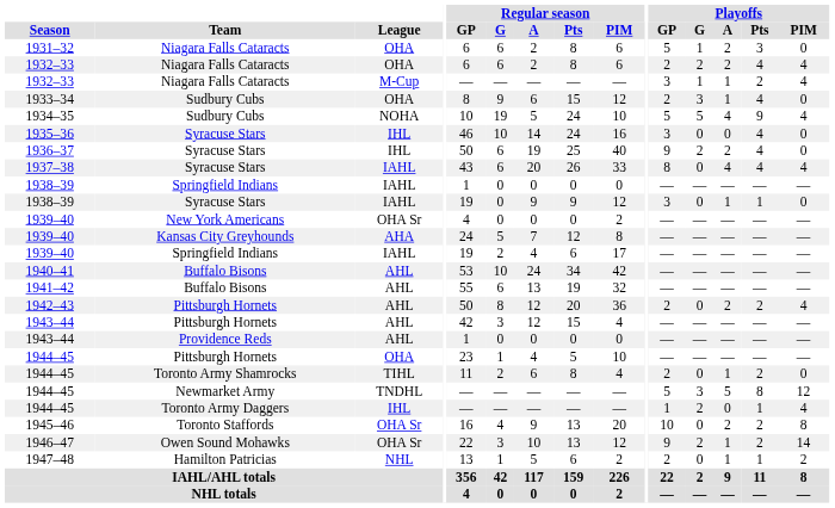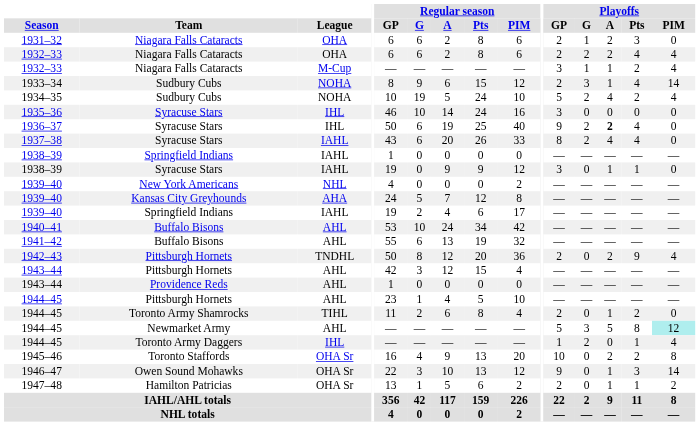 <table border="0" cellpadding="1" cellspacing="0" style="text-align:center; width:60em">
 <tr bgcolor="#e0e0e0">
 <th colspan="3" bgcolor="#ffffff"></th>
 <th rowspan="100" bgcolor="#ffffff"></th>
 <th colspan="5"><a href='#'>Regular season</a></th>
 <th rowspan="100" bgcolor="#ffffff"></th>
 <th colspan="5"><a href='#'>Playoffs</a></th>
 </tr>
 <tr bgcolor="#e0e0e0">
 <th><a href='#'>Season</a></th>
 <th>Team</th>
 <th>League</th>
 <th>GP</th>
 <th><a href='#'>G</a></th>
 <th><a href='#'>A</a></th>
 <th><a href='#'>Pts</a></th>
 <th><a href='#'>PIM</a></th>
 <th>GP</th>
 <th>G</th>
 <th>A</th>
 <th>Pts</th>
 <th>PIM</th>
 </tr>
 <tr>
 <td><a href='#'>1931–32</a></td>
 <td><a href='#'>Niagara Falls Cataracts</a></td>
 <td><a href='#'>OHA</a></td>
 <td>6</td>
 <td>6</td>
 <td>2</td>
 <td>8</td>
 <td>6</td>
-<td>5</td>
+<td>2</td>
 <td>1</td>
 <td>2</td>
 <td>3</td>
 <td>0</td>
 </tr>
 <tr bgcolor="#f0f0f0">
 <td><a href='#'>1932–33</a></td>
 <td>Niagara Falls Cataracts</td>
 <td>OHA</td>
 <td>6</td>
 <td>6</td>
 <td>2</td>
 <td>8</td>
 <td>6</td>
 <td>2</td>
 <td>2</td>
 <td>2</td>
 <td>4</td>
 <td>4</td>
 </tr>
 <tr>
 <td><a href='#'>1932–33</a></td>
 <td>Niagara Falls Cataracts</td>
 <td><a href='#'>M-Cup</a></td>
 <td>—</td>
 <td>—</td>
 <td>—</td>
 <td>—</td>
 <td>—</td>
 <td>3</td>
 <td>1</td>
 <td>1</td>
 <td>2</td>
 <td>4</td>
 </tr>
 <tr bgcolor="#f0f0f0">
 <td>1933–34</td>
 <td>Sudbury Cubs</td>
-<td>OHA</td>
+<td><a href='#'>NOHA</a></td>
 <td>8</td>
 <td>9</td>
 <td>6</td>
 <td>15</td>
 <td>12</td>
 <td>2</td>
 <td>3</td>
 <td>1</td>
 <td>4</td>
-<td>0</td>
+<td>14</td>
 </tr>
 <tr>
 <td>1934–35</td>
 <td>Sudbury Cubs</td>
 <td>NOHA</td>
 <td>10</td>
 <td>19</td>
 <td>5</td>
 <td>24</td>
 <td>10</td>
 <td>5</td>
-<td>5</td>
+<td>2</td>
 <td>4</td>
-<td>9</td>
+<td>2</td>
 <td>4</td>
 </tr>
 <tr bgcolor="#f0f0f0">
 <td><a href='#'>1935–36</a></td>
 <td><a href='#'>Syracuse Stars</a></td>
 <td><a href='#'>IHL</a></td>
 <td>46</td>
 <td>10</td>
 <td>14</td>
 <td>24</td>
 <td>16</td>
 <td>3</td>
 <td>0</td>
 <td>0</td>
-<td>4</td>
+<td>0</td>
 <td>0</td>
 </tr>
 <tr>
 <td><a href='#'>1936–37</a></td>
 <td>Syracuse Stars</td>
 <td>IHL</td>
 <td>50</td>
 <td>6</td>
 <td>19</td>
 <td>25</td>
 <td>40</td>
 <td>9</td>
 <td>2</td>
-<td>2</td>
+<td><strong>2</strong></td>
 <td>4</td>
 <td>0</td>
 </tr>
 <tr bgcolor="#f0f0f0">
 <td><a href='#'>1937–38</a></td>
 <td>Syracuse Stars</td>
 <td><a href='#'>IAHL</a></td>
 <td>43</td>
 <td>6</td>
 <td>20</td>
 <td>26</td>
 <td>33</td>
 <td>8</td>
-<td>0</td>
+<td>2</td>
 <td>4</td>
 <td>4</td>
-<td>4</td>
+<td>0</td>
 </tr>
 <tr>
 <td><a href='#'>1938–39</a></td>
 <td><a href='#'>Springfield Indians</a></td>
 <td>IAHL</td>
 <td>1</td>
 <td>0</td>
 <td>0</td>
 <td>0</td>
 <td>0</td>
 <td>—</td>
 <td>—</td>
 <td>—</td>
 <td>—</td>
 <td>—</td>
 </tr>
 <tr bgcolor="#f0f0f0">
 <td>1938–39</td>
 <td>Syracuse Stars</td>
 <td>IAHL</td>
 <td>19</td>
 <td>0</td>
 <td>9</td>
 <td>9</td>
 <td>12</td>
 <td>3</td>
 <td>0</td>
 <td>1</td>
 <td>1</td>
 <td>0</td>
 </tr>
 <tr>
 <td><a href='#'>1939–40</a></td>
 <td><a href='#'>New York Americans</a></td>
-<td>OHA Sr</td>
+<td><a href='#'>NHL</a></td>
 <td>4</td>
 <td>0</td>
 <td>0</td>
 <td>0</td>
 <td>2</td>
 <td>—</td>
 <td>—</td>
 <td>—</td>
 <td>—</td>
 <td>—</td>
 </tr>
 <tr bgcolor="#f0f0f0">
 <td><a href='#'>1939–40</a></td>
 <td><a href='#'>Kansas City Greyhounds</a></td>
 <td><a href='#'>AHA</a></td>
 <td>24</td>
 <td>5</td>
 <td>7</td>
 <td>12</td>
 <td>8</td>
 <td>—</td>
 <td>—</td>
 <td>—</td>
 <td>—</td>
 <td>—</td>
 </tr>
 <tr>
 <td><a href='#'>1939–40</a></td>
 <td>Springfield Indians</td>
 <td>IAHL</td>
 <td>19</td>
 <td>2</td>
 <td>4</td>
 <td>6</td>
 <td>17</td>
 <td>—</td>
 <td>—</td>
 <td>—</td>
 <td>—</td>
 <td>—</td>
 </tr>
 <tr bgcolor="#f0f0f0">
 <td><a href='#'>1940–41</a></td>
 <td><a href='#'>Buffalo Bisons</a></td>
 <td><a href='#'>AHL</a></td>
 <td>53</td>
 <td>10</td>
 <td>24</td>
 <td>34</td>
 <td>42</td>
 <td>—</td>
 <td>—</td>
 <td>—</td>
 <td>—</td>
 <td>—</td>
 </tr>
 <tr>
 <td><a href='#'>1941–42</a></td>
 <td>Buffalo Bisons</td>
 <td>AHL</td>
 <td>55</td>
 <td>6</td>
 <td>13</td>
 <td>19</td>
 <td>32</td>
 <td>—</td>
 <td>—</td>
 <td>—</td>
 <td>—</td>
 <td>—</td>
 </tr>
 <tr bgcolor="#f0f0f0">
 <td><a href='#'>1942–43</a></td>
 <td><a href='#'>Pittsburgh Hornets</a></td>
-<td>AHL</td>
+<td>TNDHL</td>
 <td>50</td>
 <td>8</td>
 <td>12</td>
 <td>20</td>
 <td>36</td>
 <td>2</td>
 <td>0</td>
 <td>2</td>
-<td>2</td>
+<td>9</td>
 <td>4</td>
 </tr>
 <tr>
 <td><a href='#'>1943–44</a></td>
 <td>Pittsburgh Hornets</td>
 <td>AHL</td>
 <td>42</td>
 <td>3</td>
 <td>12</td>
 <td>15</td>
 <td>4</td>
 <td>—</td>
 <td>—</td>
 <td>—</td>
 <td>—</td>
 <td>—</td>
 </tr>
 <tr bgcolor="#f0f0f0">
 <td>1943–44</td>
 <td><a href='#'>Providence Reds</a></td>
 <td>AHL</td>
 <td>1</td>
 <td>0</td>
 <td>0</td>
 <td>0</td>
 <td>0</td>
 <td>—</td>
 <td>—</td>
 <td>—</td>
 <td>—</td>
 <td>—</td>
 </tr>
 <tr>
 <td><a href='#'>1944–45</a></td>
 <td>Pittsburgh Hornets</td>
-<td><a href='#'>OHA</a></td>
+<td>AHL</td>
 <td>23</td>
 <td>1</td>
 <td>4</td>
 <td>5</td>
 <td>10</td>
 <td>—</td>
 <td>—</td>
 <td>—</td>
 <td>—</td>
 <td>—</td>
 </tr>
 <tr bgcolor="#f0f0f0">
 <td>1944–45</td>
 <td>Toronto Army Shamrocks</td>
 <td>TIHL</td>
 <td>11</td>
 <td>2</td>
 <td>6</td>
 <td>8</td>
 <td>4</td>
 <td>2</td>
 <td>0</td>
 <td>1</td>
 <td>2</td>
 <td>0</td>
 </tr>
 <tr>
 <td>1944–45</td>
 <td>Newmarket Army</td>
-<td>TNDHL</td>
+<td>AHL</td>
 <td>—</td>
 <td>—</td>
 <td>—</td>
 <td>—</td>
 <td>—</td>
 <td>5</td>
 <td>3</td>
 <td>5</td>
 <td>8</td>
-<td>12</td>
+<td style="background: paleturquoise;">12</td>
 </tr>
 <tr bgcolor="#f0f0f0">
 <td>1944–45</td>
 <td>Toronto Army Daggers</td>
 <td><a href='#'>IHL</a></td>
 <td>—</td>
 <td>—</td>
 <td>—</td>
 <td>—</td>
 <td>—</td>
 <td>1</td>
 <td>2</td>
 <td>0</td>
 <td>1</td>
 <td>4</td>
 </tr>
 <tr>
 <td>1945–46</td>
 <td>Toronto Staffords</td>
 <td><a href='#'>OHA Sr</a></td>
 <td>16</td>
 <td>4</td>
 <td>9</td>
 <td>13</td>
 <td>20</td>
 <td>10</td>
 <td>0</td>
 <td>2</td>
 <td>2</td>
 <td>8</td>
 </tr>
 <tr bgcolor="#f0f0f0">
 <td>1946–47</td>
 <td>Owen Sound Mohawks</td>
 <td>OHA Sr</td>
 <td>22</td>
 <td>3</td>
 <td>10</td>
 <td>13</td>
 <td>12</td>
 <td>9</td>
-<td>2</td>
+<td>0</td>
 <td>1</td>
-<td>2</td>
+<td>3</td>
 <td>14</td>
 </tr>
 <tr>
 <td>1947–48</td>
 <td>Hamilton Patricias</td>
-<td><a href='#'>NHL</a></td>
+<td>OHA Sr</td>
 <td>13</td>
 <td>1</td>
 <td>5</td>
 <td>6</td>
 <td>2</td>
 <td>2</td>
 <td>0</td>
 <td>1</td>
 <td>1</td>
 <td>2</td>
 </tr>
 <tr bgcolor="#e0e0e0">
 <th colspan="3">IAHL/AHL totals</th>
 <th>356</th>
 <th>42</th>
 <th>117</th>
 <th>159</th>
 <th>226</th>
 <th>22</th>
 <th>2</th>
 <th>9</th>
 <th>11</th>
 <th>8</th>
 </tr>
 <tr bgcolor="#e0e0e0">
 <th colspan="3">NHL totals</th>
 <th>4</th>
 <th>0</th>
 <th>0</th>
 <th>0</th>
 <th>2</th>
 <th>—</th>
 <th>—</th>
 <th>—</th>
 <th>—</th>
 <th>—</th>
 </tr>
 </table>
